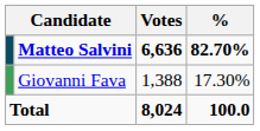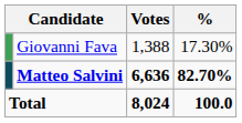 <table class="wikitable" style="font-size:95%">
 <tr bgcolor="#E9E9E9">
 <th rowspan="1" colspan="2">Candidate</th>
 <th rowspan="1" colspan="1">Votes</th>
 <th rowspan="1" colspan="1">%</th>
+</tr>
+<tr>
+<td style="color:inherit;background:#3EA055"></td>
+<td align="left"><a href='#'>Giovanni Fava</a></td>
+<td align="right">1,388</td>
+<td align="right">17.30%</td>
 </tr>
 <tr>
 <td style="color:inherit;background:#0B4C5F"></td>
 <td align="left"><strong><a href='#'>Matteo Salvini</a></strong></td>
 <td align="right"><strong>6,636</strong></td>
 <td align="right"><strong>82.70%</strong></td>
 </tr>
 <tr>
-<td style="color:inherit;background:#3EA055"></td>
-<td align="left"><a href='#'>Giovanni Fava</a></td>
-<td align="right">1,388</td>
-<td align="right">17.30%</td>
-</tr>
-<tr>
 <td align="left" colspan=2><strong>Total</strong></td>
 <td align="right"><strong>8,024</strong></td>
 <td align="right"><strong>100.0</strong></td>
 </tr>
 </table>
